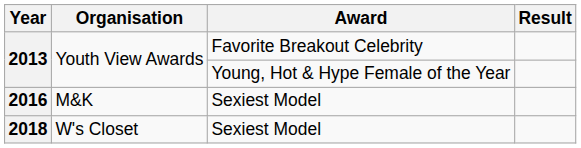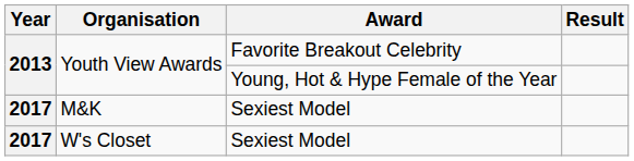 <table class="wikitable plainrowheaders">
 <tr>
 <th scope="col">Year</th>
 <th scope="col">Organisation</th>
 <th scope="col">Award</th>
 <th scope="col">Result</th>
 </tr>
 <tr>
 <th scope="row" rowspan="2">2013</th>
 <td rowspan="2">Youth View Awards</td>
 <td>Favorite Breakout Celebrity</td>
 <td></td>
 </tr>
 <tr>
 <td>Young, Hot & Hype Female of the Year</td>
 <td></td>
 </tr>
 <tr>
-<th scope="row">2016</th>
+<th scope="row">2017</th>
 <td>M&K</td>
 <td>Sexiest Model</td>
 <td></td>
 </tr>
 <tr>
-<th scope="row">2018</th>
+<th scope="row">2017</th>
 <td>W's Closet</td>
 <td>Sexiest Model</td>
 <td></td>
 </tr>
 </table>
